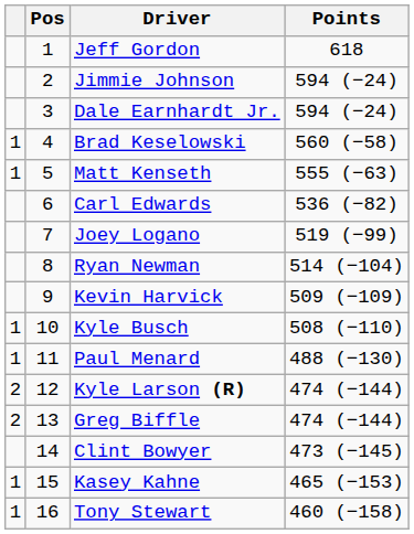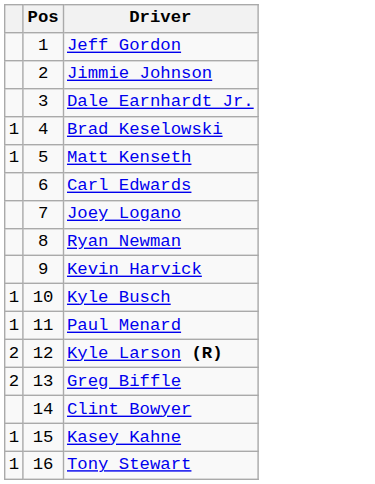 <table class="wikitable" style="font-size: 95%;">
 <tr>
 <th></th>
 <th>Pos</th>
 <th>Driver</th>
-<th>Points</th>
 </tr>
 <tr>
 <td align="left"></td>
 <td style="text-align:center;">1</td>
 <td><a href='#'>Jeff Gordon</a></td>
-<td style="text-align:center;">618</td>
 </tr>
 <tr>
 <td align="left"></td>
 <td style="text-align:center;">2</td>
 <td><a href='#'>Jimmie Johnson</a></td>
-<td style="text-align:center;">594 (−24)</td>
 </tr>
 <tr>
 <td align="left"></td>
 <td style="text-align:center;">3</td>
 <td><a href='#'>Dale Earnhardt Jr.</a></td>
-<td style="text-align:center;">594 (−24)</td>
 </tr>
 <tr>
 <td align="left"> 1</td>
 <td style="text-align:center;">4</td>
 <td><a href='#'>Brad Keselowski</a></td>
-<td style="text-align:center;">560 (−58)</td>
 </tr>
 <tr>
 <td align="left"> 1</td>
 <td style="text-align:center;">5</td>
 <td><a href='#'>Matt Kenseth</a></td>
-<td style="text-align:center;">555 (−63)</td>
 </tr>
 <tr>
 <td align="left"></td>
 <td style="text-align:center;">6</td>
 <td><a href='#'>Carl Edwards</a></td>
-<td style="text-align:center;">536 (−82)</td>
 </tr>
 <tr>
 <td align="left"></td>
 <td style="text-align:center;">7</td>
 <td><a href='#'>Joey Logano</a></td>
-<td style="text-align:center;">519 (−99)</td>
 </tr>
 <tr>
 <td align="left"></td>
 <td style="text-align:center;">8</td>
 <td><a href='#'>Ryan Newman</a></td>
-<td style="text-align:center;">514 (−104)</td>
 </tr>
 <tr>
 <td align="left"></td>
 <td style="text-align:center;">9</td>
 <td><a href='#'>Kevin Harvick</a></td>
-<td style="text-align:center;">509 (−109)</td>
 </tr>
 <tr>
 <td align="left"> 1</td>
 <td style="text-align:center;">10</td>
 <td><a href='#'>Kyle Busch</a></td>
-<td style="text-align:center;">508 (−110)</td>
 </tr>
 <tr>
 <td align="left"> 1</td>
 <td style="text-align:center;">11</td>
 <td><a href='#'>Paul Menard</a></td>
-<td style="text-align:center;">488 (−130)</td>
 </tr>
 <tr>
 <td align="left"> 2</td>
 <td style="text-align:center;">12</td>
 <td><a href='#'>Kyle Larson</a> <strong>(R)</strong></td>
-<td style="text-align:center;">474 (−144)</td>
 </tr>
 <tr>
 <td align="left"> 2</td>
 <td style="text-align:center;">13</td>
 <td><a href='#'>Greg Biffle</a></td>
-<td style="text-align:center;">474 (−144)</td>
 </tr>
 <tr>
 <td align="left"></td>
 <td style="text-align:center;">14</td>
 <td><a href='#'>Clint Bowyer</a></td>
-<td style="text-align:center;">473 (−145)</td>
 </tr>
 <tr>
 <td align="left"> 1</td>
 <td style="text-align:center;">15</td>
 <td><a href='#'>Kasey Kahne</a></td>
-<td style="text-align:center;">465 (−153)</td>
 </tr>
 <tr>
 <td align="left"> 1</td>
 <td style="text-align:center;">16</td>
 <td><a href='#'>Tony Stewart</a></td>
-<td style="text-align:center;">460 (−158)</td>
 </tr>
 </table>
